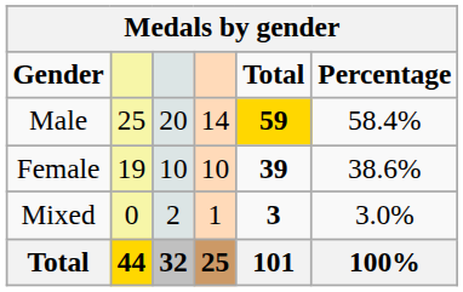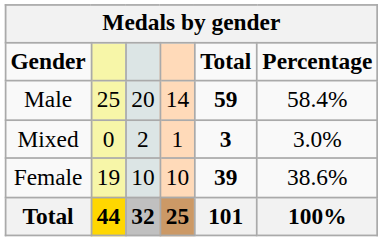 <table class=wikitable style="font-size:85%; float:right;text-align:center">
 <tr bgcolor=EFEFEF>
 <th colspan=6>Medals by gender</th>
 </tr>
 <tr>
 <td><strong>Gender</strong></td>
 <td bgcolor=F7F6A8></td>
 <td bgcolor=DCE5E5></td>
 <td bgcolor=FFDAB9></td>
 <td><strong>Total</strong></td>
 <td><strong>Percentage</strong></td>
 </tr>
 <tr>
 <td>Male</td>
 <td bgcolor=F7F6A8>25</td>
 <td bgcolor=DCE5E5>20</td>
 <td bgcolor=FFDAB9>14</td>
-<td style="background: gold;"><strong>59</strong></td>
+<td><strong>59</strong></td>
 <td>58.4%</td>
+</tr>
+<tr>
+<td>Mixed</td>
+<td bgcolor=F7F6A8>0</td>
+<td bgcolor=DCE5E5>2</td>
+<td bgcolor=FFDAB9>1</td>
+<td><strong>3</strong></td>
+<td>3.0%</td>
 </tr>
 <tr>
 <td>Female</td>
 <td bgcolor=F7F6A8>19</td>
 <td bgcolor=DCE5E5>10</td>
 <td bgcolor=FFDAB9>10</td>
 <td><strong>39</strong></td>
 <td>38.6%</td>
 </tr>
 <tr>
-<td>Mixed</td>
-<td bgcolor=F7F6A8>0</td>
-<td bgcolor=DCE5E5>2</td>
-<td bgcolor=FFDAB9>1</td>
-<td><strong>3</strong></td>
-<td>3.0%</td>
-</tr>
-<tr>
 <th>Total</th>
 <th style=background:gold>44</th>
 <th style=background:silver>32</th>
 <th style=background:#C96>25</th>
 <th>101</th>
 <th>100%</th>
 </tr>
 </table>
